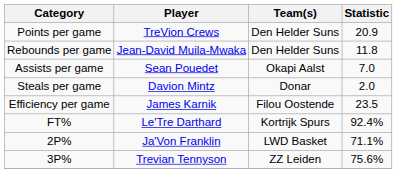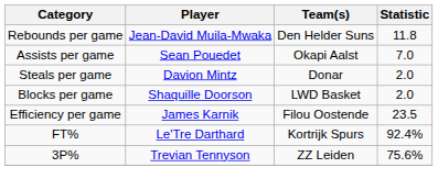 <table class="wikitable" style="text-align:center">
 <tr>
 <th>Category</th>
 <th>Player</th>
 <th>Team(s)</th>
 <th>Statistic</th>
-</tr>
-<tr>
-<td>Points per game</td>
-<td><a href='#'>TreVion Crews</a></td>
-<td>Den Helder Suns</td>
-<td>20.9</td>
 </tr>
 <tr>
 <td>Rebounds per game</td>
 <td><a href='#'>Jean-David Muila-Mwaka</a></td>
 <td>Den Helder Suns</td>
 <td>11.8</td>
 </tr>
 <tr>
 <td>Assists per game</td>
 <td><a href='#'>Sean Pouedet</a></td>
 <td>Okapi Aalst</td>
 <td>7.0</td>
 </tr>
 <tr>
 <td>Steals per game</td>
 <td><a href='#'>Davion Mintz</a></td>
 <td>Donar</td>
 <td>2.0</td>
 </tr>
 <tr>
+<td>Blocks per game</td>
+<td><a href='#'>Shaquille Doorson</a></td>
+<td>LWD Basket</td>
+<td>2.0</td>
+</tr>
+<tr>
 <td>Efficiency per game</td>
 <td><a href='#'>James Karnik</a></td>
 <td>Filou Oostende</td>
 <td>23.5</td>
 </tr>
 <tr>
 <td>FT%</td>
 <td><a href='#'>Le'Tre Darthard</a></td>
 <td>Kortrijk Spurs</td>
 <td>92.4%</td>
 </tr>
 <tr>
-<td>2P%</td>
-<td><a href='#'>Ja'Von Franklin</a></td>
-<td>LWD Basket</td>
-<td>71.1%</td>
-</tr>
-<tr>
 <td>3P%</td>
 <td><a href='#'>Trevian Tennyson</a></td>
 <td>ZZ Leiden</td>
 <td>75.6%</td>
 </tr>
 <tr>
 </tr>
 </table>
